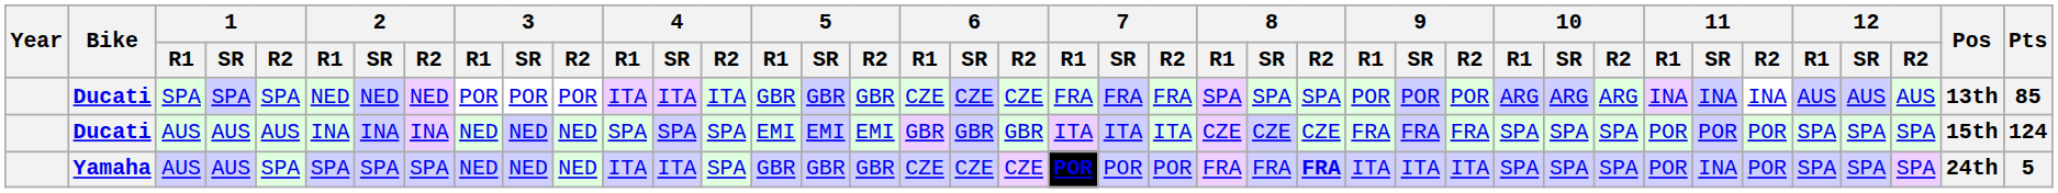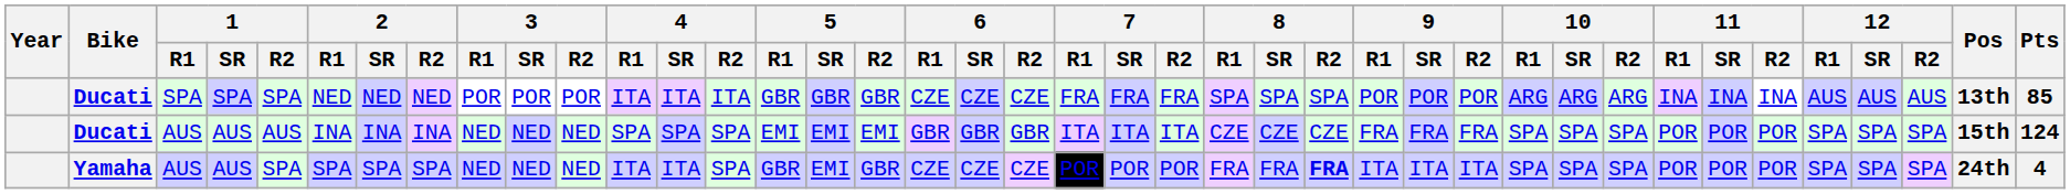 <table class="wikitable" style="text-align:center; font-size:90%;">
 <tr>
 <th rowspan="2">Year</th>
 <th rowspan="2">Bike</th>
 <th colspan="3">1</th>
 <th colspan="3">2</th>
 <th colspan="3">3</th>
 <th colspan="3">4</th>
 <th colspan="3">5</th>
 <th colspan="3">6</th>
 <th colspan="3">7</th>
 <th colspan="3">8</th>
 <th colspan="3">9</th>
 <th colspan="3">10</th>
 <th colspan="3">11</th>
 <th colspan="3">12</th>
 <th rowspan="2">Pos</th>
 <th rowspan="2">Pts</th>
 </tr>
 <tr>
 <th>R1</th>
 <th>SR</th>
 <th>R2</th>
 <th>R1</th>
 <th>SR</th>
 <th>R2</th>
 <th>R1</th>
 <th>SR</th>
 <th>R2</th>
 <th>R1</th>
 <th>SR</th>
 <th>R2</th>
 <th>R1</th>
 <th>SR</th>
 <th>R2</th>
 <th>R1</th>
 <th>SR</th>
 <th>R2</th>
 <th>R1</th>
 <th>SR</th>
 <th>R2</th>
 <th>R1</th>
 <th>SR</th>
 <th>R2</th>
 <th>R1</th>
 <th>SR</th>
 <th>R2</th>
 <th>R1</th>
 <th>SR</th>
 <th>R2</th>
 <th>R1</th>
 <th>SR</th>
 <th>R2</th>
 <th>R1</th>
 <th>SR</th>
 <th>R2</th>
 </tr>
 <tr>
 <th></th>
 <th><a href='#'>Ducati</a></th>
 <td style="background:#dfffdf;"><a href='#'>SPA</a><br></td>
 <td style="background:#cfcfff;"><a href='#'>SPA</a><br></td>
 <td style="background:#dfffdf;"><a href='#'>SPA</a><br></td>
 <td style="background:#dfffdf;"><a href='#'>NED</a><br></td>
 <td style="background:#cfcfff;"><a href='#'>NED</a><br></td>
 <td style="background:#efcfff;"><a href='#'>NED</a><br></td>
 <td style="background:#ffffff;"><a href='#'>POR</a><br></td>
 <td style="background:#ffffff;"><a href='#'>POR</a><br></td>
 <td style="background:#ffffff;"><a href='#'>POR</a><br></td>
 <td style="background:#efcfff;"><a href='#'>ITA</a><br></td>
 <td style="background:#efcfff;"><a href='#'>ITA</a><br></td>
 <td style="background:#dfffdf;"><a href='#'>ITA</a><br></td>
 <td style="background:#dfffdf;"><a href='#'>GBR</a><br></td>
 <td style="background:#cfcfff;"><a href='#'>GBR</a><br></td>
 <td style="background:#dfffdf;"><a href='#'>GBR</a><br></td>
 <td style="background:#dfffdf;"><a href='#'>CZE</a><br></td>
 <td style="background:#cfcfff;"><a href='#'>CZE</a><br></td>
 <td style="background:#dfffdf;"><a href='#'>CZE</a><br></td>
 <td style="background:#dfffdf;"><a href='#'>FRA</a><br></td>
 <td style="background:#cfcfff;"><a href='#'>FRA</a><br></td>
 <td style="background:#dfffdf;"><a href='#'>FRA</a><br></td>
 <td style="background:#efcfff;"><a href='#'>SPA</a><br></td>
 <td style="background:#dfffdf;"><a href='#'>SPA</a><br></td>
 <td style="background:#dfffdf;"><a href='#'>SPA</a><br></td>
 <td style="background:#dfffdf;"><a href='#'>POR</a><br></td>
 <td style="background:#cfcfff;"><a href='#'>POR</a><br></td>
 <td style="background:#dfffdf;"><a href='#'>POR</a><br></td>
 <td style="background:#cfcfff;"><a href='#'>ARG</a><br></td>
 <td style="background:#cfcfff;"><a href='#'>ARG</a><br></td>
 <td style="background:#dfffdf;"><a href='#'>ARG</a><br></td>
 <td style="background:#efcfff;"><a href='#'>INA</a><br></td>
 <td style="background:#cfcfff;"><a href='#'>INA</a><br></td>
 <td style="background:#ffffff;"><a href='#'>INA</a><br></td>
 <td style="background:#cfcfff;"><a href='#'>AUS</a><br></td>
 <td style="background:#cfcfff;"><a href='#'>AUS</a><br></td>
 <td style="background:#dfffdf;"><a href='#'>AUS</a><br></td>
 <th>13th</th>
 <th>85</th>
 </tr>
 <tr>
 <th></th>
 <th><a href='#'>Ducati</a></th>
 <td style="background:#dfffdf;"><a href='#'>AUS</a><br></td>
 <td style="background:#dfffdf;"><a href='#'>AUS</a><br></td>
 <td style="background:#dfffdf;"><a href='#'>AUS</a><br></td>
 <td style="background:#dfffdf;"><a href='#'>INA</a><br></td>
 <td style="background:#cfcfff;"><a href='#'>INA</a><br></td>
 <td style="background:#efcfff;"><a href='#'>INA</a><br></td>
 <td style="background:#dfffdf;"><a href='#'>NED</a><br></td>
 <td style="background:#cfcfff;"><a href='#'>NED</a><br></td>
 <td style="background:#dfffdf;"><a href='#'>NED</a><br></td>
 <td style="background:#dfffdf;"><a href='#'>SPA</a><br></td>
 <td style="background:#cfcfff;"><a href='#'>SPA</a><br></td>
 <td style="background:#dfffdf;"><a href='#'>SPA</a><br></td>
 <td style="background:#dfffdf;"><a href='#'>EMI</a><br></td>
 <td style="background:#cfcfff;"><a href='#'>EMI</a><br></td>
 <td style="background:#dfffdf;"><a href='#'>EMI</a><br></td>
 <td style="background:#efcfff;"><a href='#'>GBR</a><br></td>
 <td style="background:#cfcfff;"><a href='#'>GBR</a><br></td>
 <td style="background:#dfffdf;"><a href='#'>GBR</a><br></td>
 <td style="background:#efcfff;"><a href='#'>ITA</a><br></td>
 <td style="background:#cfcfff;"><a href='#'>ITA</a><br></td>
 <td style="background:#dfffdf;"><a href='#'>ITA</a><br></td>
 <td style="background:#efcfff;"><a href='#'>CZE</a><br></td>
 <td style="background:#cfcfff;"><a href='#'>CZE</a><br></td>
 <td style="background:#dfffdf;"><a href='#'>CZE</a><br></td>
 <td style="background:#dfffdf;"><a href='#'>FRA</a><br></td>
 <td style="background:#cfcfff;"><a href='#'>FRA</a><br></td>
 <td style="background:#dfffdf"><a href='#'>FRA</a><br></td>
 <td style="background:#dfffdf;"><a href='#'>SPA</a><br></td>
 <td style="background:#dfffdf;"><a href='#'>SPA</a><br></td>
 <td style="background:#dfffdf;"><a href='#'>SPA</a><br></td>
 <td style="background:#dfffdf;"><a href='#'>POR</a><br></td>
 <td style="background:#cfcfff;"><a href='#'>POR</a><br></td>
 <td style="background:#dfffdf;"><a href='#'>POR</a><br></td>
 <td style="background:#dfffdf;"><a href='#'>SPA</a><br></td>
 <td style="background:#dfffdf;"><a href='#'>SPA</a><br></td>
 <td style="background:#dfffdf;"><a href='#'>SPA</a><br></td>
 <th>15th</th>
 <th>124</th>
 </tr>
 <tr>
 <th></th>
 <th><a href='#'>Yamaha</a></th>
 <td style="background:#CFCFFF;"><a href='#'>AUS</a><br></td>
 <td style="background:#CFCFFF;"><a href='#'>AUS</a><br></td>
 <td style="background:#dfffdf;"><a href='#'>SPA</a><br></td>
 <td style="background:#CFCFFF;"><a href='#'>SPA</a><br></td>
 <td style="background:#CFCFFF;"><a href='#'>SPA</a><br></td>
 <td style="background:#CFCFFF;"><a href='#'>SPA</a><br></td>
 <td style="background:#CFCFFF;"><a href='#'>NED</a><br></td>
 <td style="background:#CFCFFF;"><a href='#'>NED</a><br></td>
 <td style="background:#DFFFDF;"><a href='#'>NED</a><br></td>
 <td style="background:#CFCFFF;"><a href='#'>ITA</a><br></td>
 <td style="background:#CFCFFF;"><a href='#'>ITA</a><br></td>
 <td style="background:#dfffdf;"><a href='#'>SPA</a><br></td>
 <td style="background:#CFCFFF;"><a href='#'>GBR</a><br></td>
-<td style="background:#CFCFFF;"><a href='#'>GBR</a><br></td>
+<td style="background:#cfcfff;"><a href='#'>EMI</a><br></td>
 <td style="background:#CFCFFF;"><a href='#'>GBR</a><br></td>
 <td style="background:#CFCFFF;"><a href='#'>CZE</a><br></td>
 <td style="background:#CFCFFF;"><a href='#'>CZE</a><br></td>
 <td style="background:#EFCFFF;"><a href='#'>CZE</a><br></td>
-<td style="background:#000000; color:#FFFFFF;"><strong><a href='#'><span>POR</span></a><br></strong></td>
+<td style="background:#000000; color:#FFFFFF;"><a href='#'><span>POR</span></a><br></td>
 <td style="background:#CFCFFF;"><a href='#'>POR</a><br></td>
 <td style="background:#CFCFFF;"><a href='#'>POR</a><br></td>
 <td style="background:#EFCFFF;"><a href='#'>FRA</a><br></td>
 <td style="background:#CFCFFF;"><a href='#'>FRA</a><br></td>
 <td style="background:#CFCFFF;"><strong><a href='#'>FRA</a><br></strong></td>
 <td style="background:#CFCFFF;"><a href='#'>ITA</a><br></td>
 <td style="background:#CFCFFF;"><a href='#'>ITA</a><br></td>
 <td style="background:#CFCFFF;"><a href='#'>ITA</a><br></td>
 <td style="background:#CFCFFF;"><a href='#'>SPA</a><br></td>
 <td style="background:#CFCFFF;"><a href='#'>SPA</a><br></td>
 <td style="background:#CFCFFF;"><a href='#'>SPA</a><br></td>
 <td style="background:#CFCFFF;"><a href='#'>POR</a><br></td>
-<td style="background:#cfcfff;"><a href='#'>INA</a><br></td>
+<td style="background:#CFCFFF;"><a href='#'>POR</a><br></td>
 <td style="background:#CFCFFF;"><a href='#'>POR</a><br></td>
 <td style="background:#CFCFFF;"><a href='#'>SPA</a><br></td>
 <td style="background:#CFCFFF;"><a href='#'>SPA</a><br></td>
 <td style="background:#EFCFFF;"><a href='#'>SPA</a><br></td>
 <th>24th</th>
-<th>5</th>
+<th>4</th>
 </tr>
 </table>
